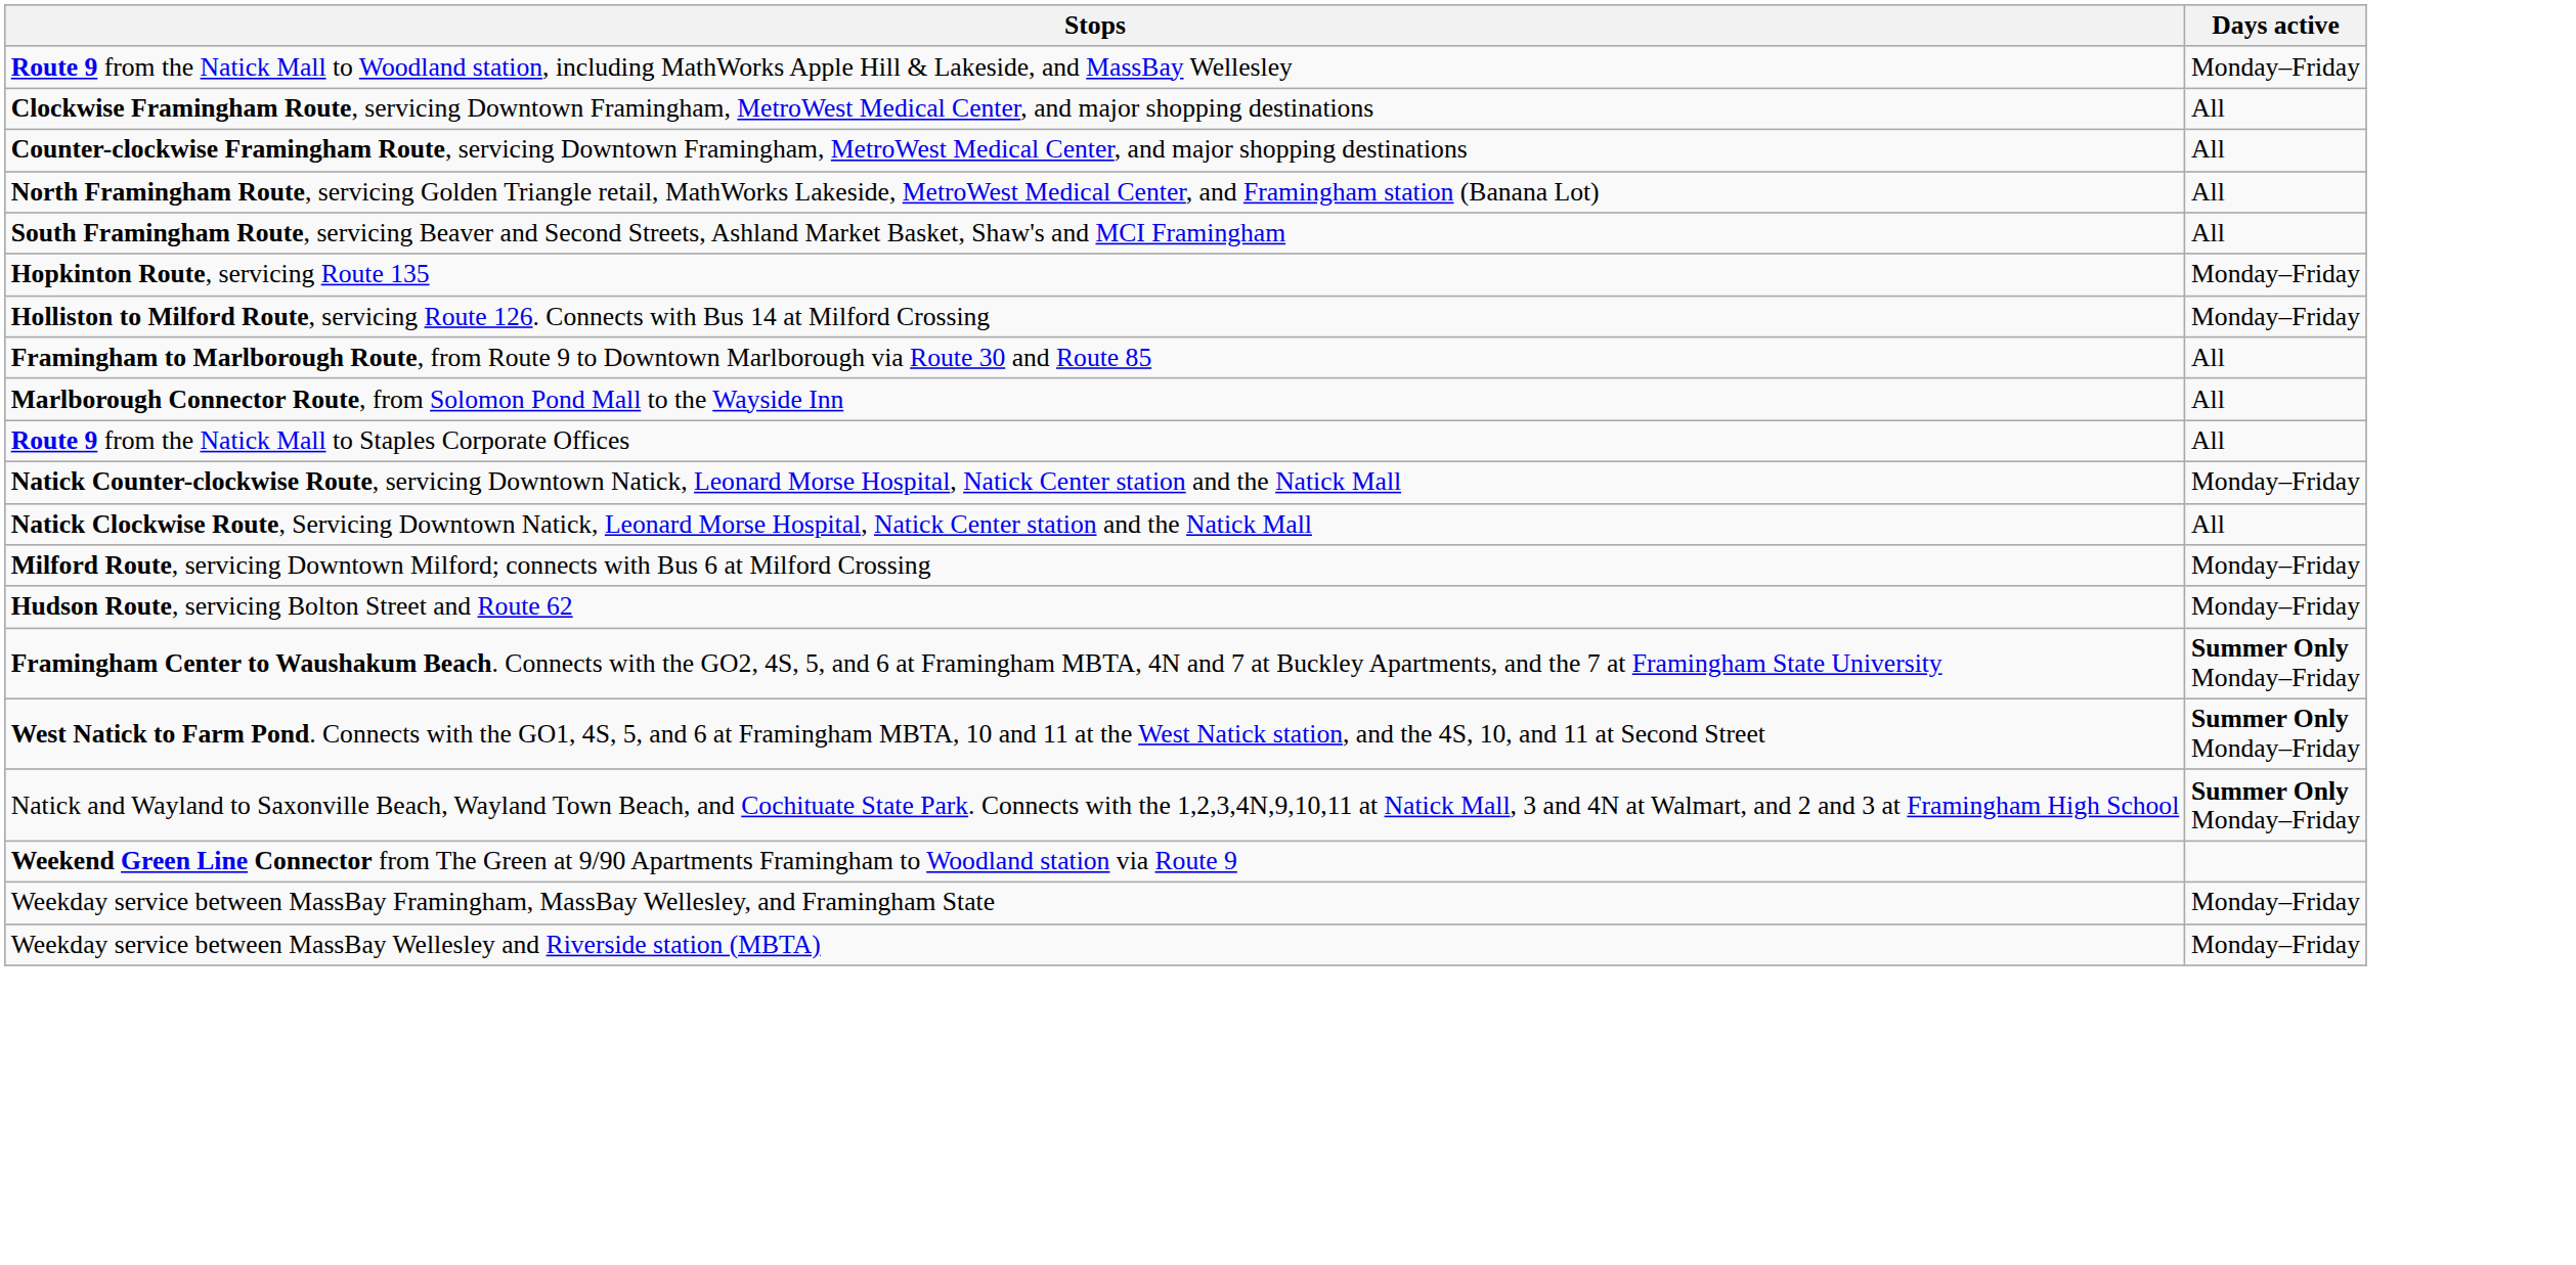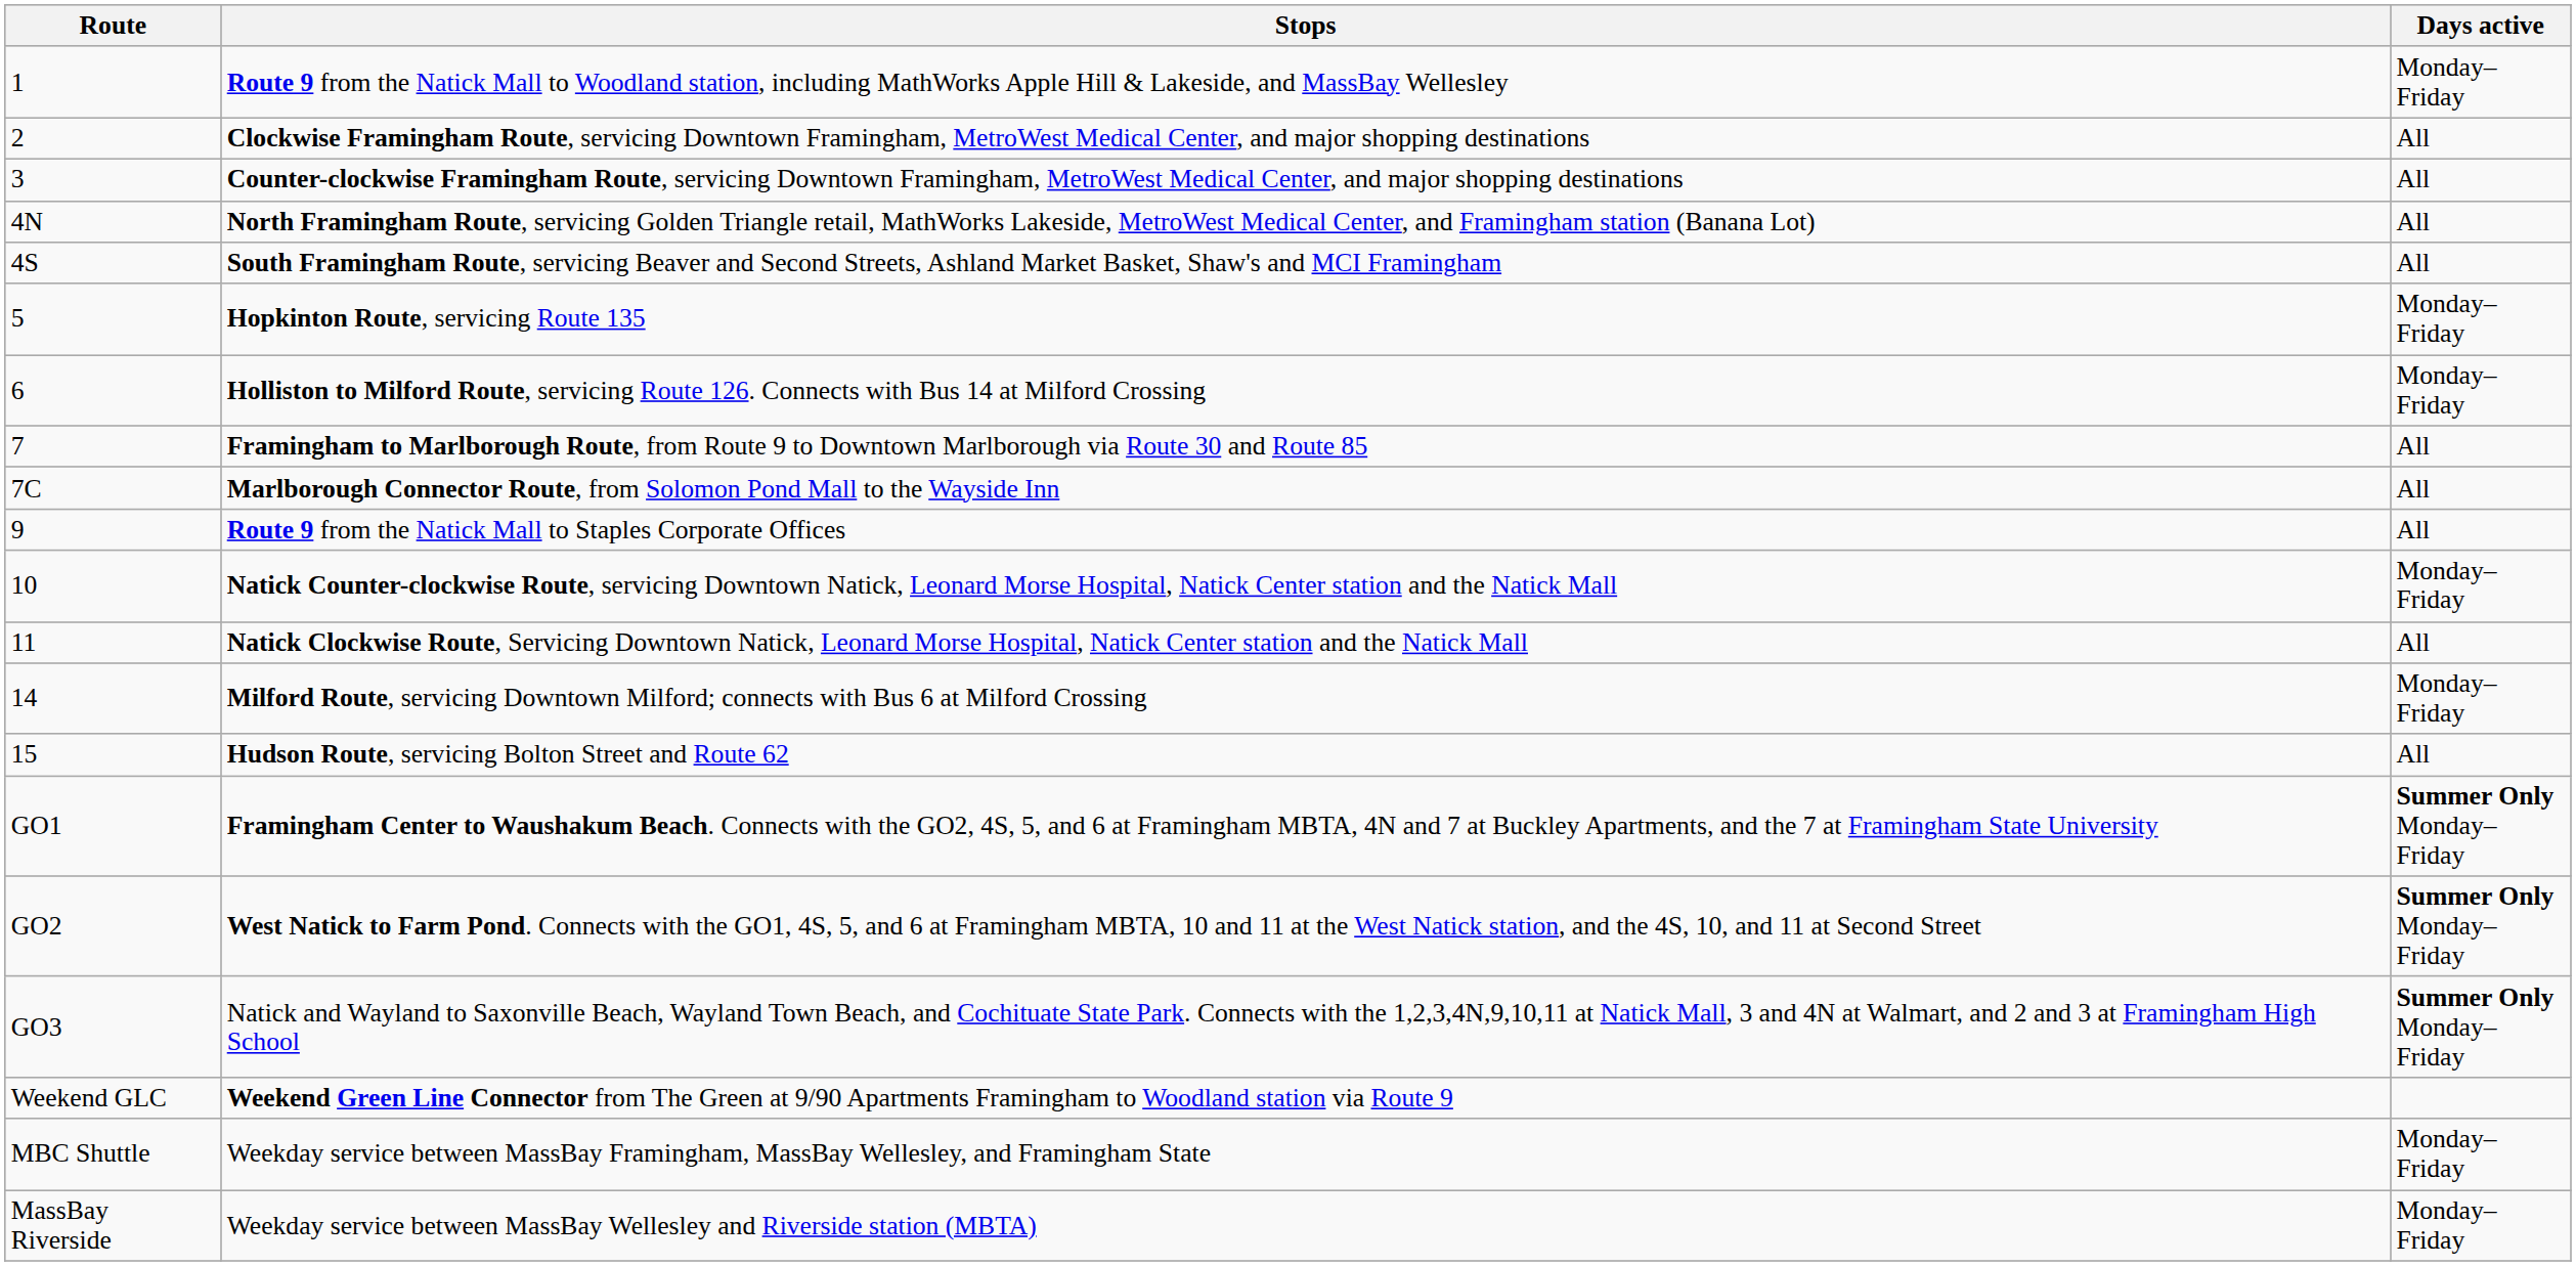 <table class="wikitable" style="text-align:left">
 <tr>
+<th>Route</th>
 <th>Stops</th>
 <th>Days active</th>
 </tr>
 <tr>
+<td>1</td>
 <td><strong><a href='#'>Route 9</a></strong> from the <a href='#'>Natick Mall</a> to <a href='#'>Woodland station</a>, including MathWorks Apple Hill & Lakeside, and <a href='#'>MassBay</a> Wellesley</td>
 <td>Monday–Friday</td>
 </tr>
 <tr>
+<td>2</td>
 <td><strong>Clockwise Framingham Route</strong>, servicing Downtown Framingham, <a href='#'>MetroWest Medical Center</a>, and major shopping destinations</td>
 <td>All</td>
 </tr>
 <tr>
+<td>3</td>
 <td><strong>Counter-clockwise Framingham Route</strong>, servicing Downtown Framingham, <a href='#'>MetroWest Medical Center</a>, and major shopping destinations</td>
 <td>All</td>
 </tr>
 <tr>
+<td>4N</td>
 <td><strong>North Framingham Route</strong>, servicing Golden Triangle retail, MathWorks Lakeside, <a href='#'>MetroWest Medical Center</a>, and <a href='#'>Framingham station</a> (Banana Lot)</td>
 <td>All</td>
 </tr>
 <tr>
+<td>4S</td>
 <td><strong>South Framingham Route</strong>, servicing Beaver and Second Streets, Ashland Market Basket, Shaw's and <a href='#'>MCI Framingham</a></td>
 <td>All</td>
 </tr>
 <tr>
+<td>5</td>
 <td><strong>Hopkinton Route</strong>, servicing <a href='#'>Route 135</a></td>
 <td>Monday–Friday</td>
 </tr>
 <tr>
+<td>6</td>
 <td><strong>Holliston to Milford Route</strong>, servicing <a href='#'>Route 126</a>. Connects with Bus 14 at Milford Crossing</td>
 <td>Monday–Friday</td>
 </tr>
 <tr>
+<td>7</td>
 <td><strong>Framingham to Marlborough Route</strong>, from Route 9 to Downtown Marlborough via <a href='#'>Route 30</a> and <a href='#'>Route 85</a></td>
 <td>All</td>
 </tr>
 <tr>
+<td>7C</td>
 <td><strong>Marlborough Connector Route</strong>, from <a href='#'>Solomon Pond Mall</a> to the <a href='#'>Wayside Inn</a></td>
 <td>All</td>
 </tr>
 <tr>
+<td>9</td>
 <td><strong><a href='#'>Route 9</a></strong> from the <a href='#'>Natick Mall</a> to Staples Corporate Offices</td>
 <td>All</td>
 </tr>
 <tr>
+<td>10</td>
 <td><strong>Natick Counter-clockwise Route</strong>, servicing Downtown Natick, <a href='#'>Leonard Morse Hospital</a>, <a href='#'>Natick Center station</a> and the <a href='#'>Natick Mall</a></td>
 <td>Monday–Friday</td>
 </tr>
 <tr>
+<td>11</td>
 <td><strong>Natick Clockwise Route</strong>, Servicing Downtown Natick, <a href='#'>Leonard Morse Hospital</a>, <a href='#'>Natick Center station</a> and the <a href='#'>Natick Mall</a></td>
 <td>All</td>
 </tr>
 <tr>
+<td>14</td>
 <td><strong>Milford Route</strong>, servicing Downtown Milford; connects with Bus 6 at Milford Crossing</td>
 <td>Monday–Friday</td>
 </tr>
 <tr>
+<td>15</td>
 <td><strong>Hudson Route</strong>, servicing Bolton Street and <a href='#'>Route 62</a></td>
-<td>Monday–Friday</td>
+<td>All</td>
 </tr>
 <tr>
+<td>GO1</td>
 <td><strong>Framingham Center to Waushakum Beach</strong>. Connects with the GO2, 4S, 5, and 6 at Framingham MBTA, 4N and 7 at Buckley Apartments, and the 7 at <a href='#'>Framingham State University</a></td>
 <td><strong>Summer Only</strong><br>Monday–Friday</td>
 </tr>
 <tr>
+<td>GO2</td>
 <td><strong>West Natick to Farm Pond</strong>. Connects with the GO1, 4S, 5, and 6 at Framingham MBTA, 10 and 11 at the <a href='#'>West Natick station</a>, and the 4S, 10, and 11 at Second Street</td>
 <td><strong>Summer Only</strong><br>Monday–Friday</td>
 </tr>
 <tr>
+<td>GO3</td>
 <td>Natick and Wayland to Saxonville Beach, Wayland Town Beach, and <a href='#'>Cochituate State Park</a>. Connects with the 1,2,3,4N,9,10,11 at <a href='#'>Natick Mall</a>, 3 and 4N at Walmart, and 2 and 3 at <a href='#'>Framingham High School</a></td>
 <td><strong>Summer Only</strong><br>Monday–Friday</td>
 </tr>
 <tr>
+<td>Weekend GLC</td>
 <td><strong>Weekend <a href='#'>Green Line</a> Connector</strong> from The Green at 9/90 Apartments Framingham to <a href='#'>Woodland station</a> via <a href='#'>Route 9</a></td>
 <td></td>
 </tr>
 <tr>
+<td>MBC Shuttle</td>
 <td>Weekday service between MassBay Framingham, MassBay Wellesley, and Framingham State</td>
 <td>Monday–Friday</td>
 </tr>
 <tr>
+<td>MassBay Riverside</td>
 <td>Weekday service between MassBay Wellesley and <a href='#'>Riverside station (MBTA)</a></td>
 <td>Monday–Friday</td>
 </tr>
 </table>
